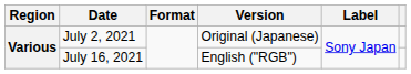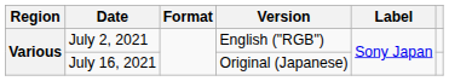 <table class="wikitable plainrowheaders">
 <tr>
 <th scope="col">Region</th>
 <th scope="col">Date</th>
 <th scope="col">Format</th>
 <th scope="col">Version</th>
 <th scope="col">Label</th>
 <th scope="col"></th>
 </tr>
 <tr>
 <th scope="row" rowspan="2">Various</th>
 <td>July 2, 2021</td>
 <td rowspan="2"></td>
-<td>Original (Japanese)</td>
+<td>English ("RGB")</td>
 <td rowspan="2"><a href='#'>Sony Japan</a></td>
 <td style="text-align:center"></td>
 </tr>
 <tr>
 <td>July 16, 2021</td>
-<td>English ("RGB")</td>
+<td>Original (Japanese)</td>
 <td style="text-align:center"></td>
 </tr>
 </table>
